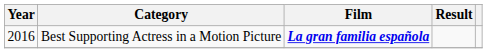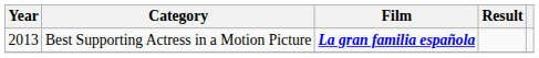 <table class="wikitable" border="1">
 <tr>
 <th><strong>Year</strong></th>
 <th><strong>Category</strong></th>
 <th><strong>Film</strong></th>
 <th><strong>Result</strong></th>
 <th scope="col" class="unsortable"></th>
 </tr>
 <tr>
-<td>2016</td>
+<td>2013</td>
 <td>Best Supporting Actress in a Motion Picture</td>
 <td><strong><em><a href='#'>La gran familia española</a></em></strong></td>
 <td></td>
 <td></td>
 </tr>
 <tr>
 </tr>
 </table>
